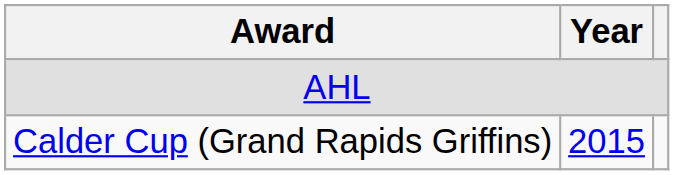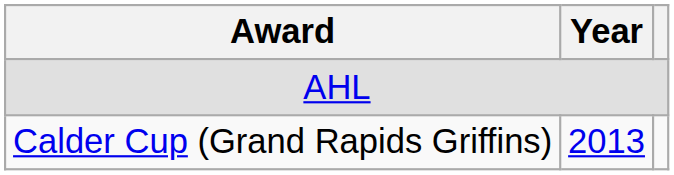 <table class="wikitable">
 <tr>
 <th>Award</th>
 <th>Year</th>
 <th></th>
 </tr>
 <tr ALIGN="center" bgcolor="#e0e0e0">
 <td colspan="3"><a href='#'>AHL</a></td>
 </tr>
 <tr>
 <td><a href='#'>Calder Cup</a> (Grand Rapids Griffins)</td>
-<td><a href='#'>2015</a></td>
+<td><a href='#'>2013</a></td>
 <td></td>
 </tr>
 </table>
